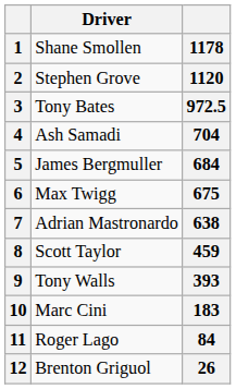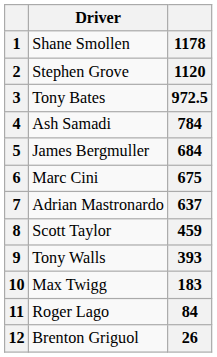 <table class="wikitable" style="font-size:85%; text-align:center">
 <tr style="background:#f9f9f9; vertical-align:top;">
 <th valign="middle"></th>
 <th valign="middle">Driver</th>
 <th valign="middle"></th>
 </tr>
 <tr>
 <th>1</th>
 <td align="left"> Shane Smollen</td>
 <th>1178</th>
 </tr>
 <tr>
 <th>2</th>
 <td align="left"> Stephen Grove</td>
 <th>1120</th>
 </tr>
 <tr>
 <th>3</th>
 <td align="left"> Tony Bates</td>
 <th>972.5</th>
 </tr>
 <tr>
 <th>4</th>
 <td align="left"> Ash Samadi</td>
-<th>704</th>
+<th>784</th>
 </tr>
 <tr>
 <th>5</th>
 <td align="left"> James Bergmuller</td>
 <th>684</th>
 </tr>
 <tr>
 <th>6</th>
-<td align="left"> Max Twigg</td>
+<td align="left"> Marc Cini</td>
 <th>675</th>
 </tr>
 <tr>
 <th>7</th>
 <td align="left"> Adrian Mastronardo</td>
-<th>638</th>
+<th>637</th>
 </tr>
 <tr>
 <th>8</th>
 <td align="left"> Scott Taylor</td>
 <th>459</th>
 </tr>
 <tr>
 <th>9</th>
 <td align="left"> Tony Walls</td>
 <th>393</th>
 </tr>
 <tr>
 <th>10</th>
-<td align="left"> Marc Cini</td>
+<td align="left"> Max Twigg</td>
 <th>183</th>
 </tr>
 <tr>
 <th>11</th>
 <td align="left"> Roger Lago</td>
 <th>84</th>
 </tr>
 <tr>
 <th>12</th>
 <td align="left"> Brenton Griguol</td>
 <th>26</th>
 </tr>
 </table>
